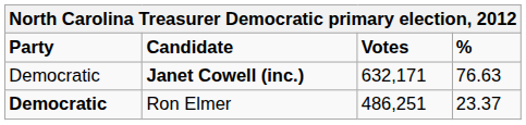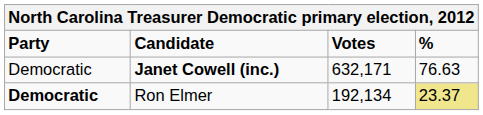 <table class="wikitable">
 <tr>
 <th colspan="4">North Carolina Treasurer Democratic primary election, 2012</th>
 </tr>
 <tr>
 <td><strong>Party</strong></td>
 <td><strong>Candidate</strong></td>
 <td><strong>Votes</strong></td>
 <td><strong>%</strong></td>
 </tr>
 <tr>
 <td>Democratic</td>
 <td><strong>Janet Cowell (inc.)</strong></td>
 <td>632,171</td>
 <td>76.63</td>
 </tr>
 <tr>
 <td><strong>Democratic</strong></td>
 <td>Ron Elmer</td>
-<td>486,251</td>
-<td>23.37</td>
+<td>192,134</td>
+<td style="background: khaki;">23.37</td>
 </tr>
 </table>
